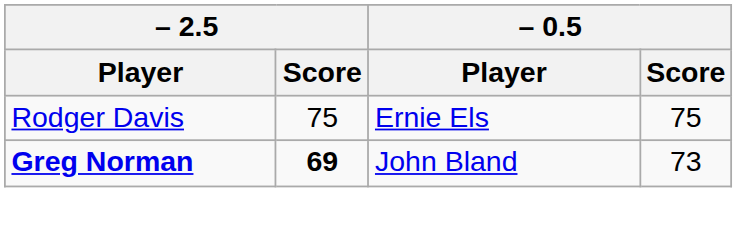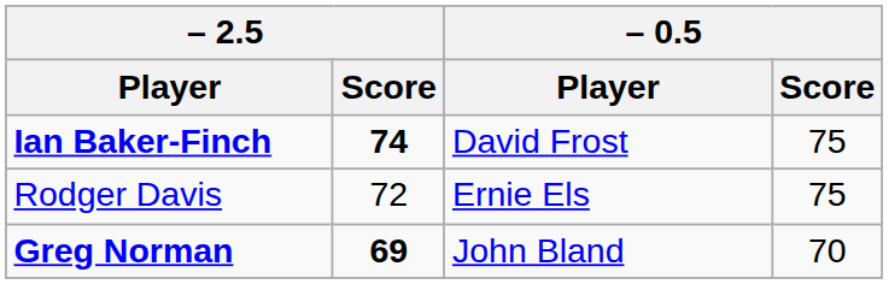 <table class=wikitable>
 <tr>
 <th colspan=2> – 2.5</th>
 <th colspan=2> – 0.5</th>
 </tr>
 <tr>
 <th width=145>Player</th>
 <th>Score</th>
 <th width=145>Player</th>
 <th>Score</th>
 </tr>
 <tr>
+<td><strong><a href='#'>Ian Baker-Finch</a></strong></td>
+<td align=center><strong>74</strong></td>
+<td><a href='#'>David Frost</a></td>
+<td align=center>75</td>
+</tr>
+<tr>
 <td><a href='#'>Rodger Davis</a></td>
-<td align=center>75</td>
+<td align=center>72</td>
 <td><a href='#'>Ernie Els</a></td>
 <td align=center>75</td>
 </tr>
 <tr>
 <td><strong><a href='#'>Greg Norman</a></strong></td>
 <td align=center><strong>69</strong></td>
 <td><a href='#'>John Bland</a></td>
-<td align=center>73</td>
+<td align=center>70</td>
 </tr>
 </table>
